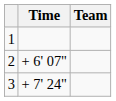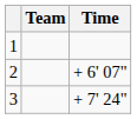 <table class="wikitable">
 <tr>
 <th></th>
+<th>Team</th>
 <th>Time</th>
-<th>Team</th>
 </tr>
 <tr>
 <td>1</td>
+<td><strong></strong></td>
 <td align="right"></td>
-<td><strong></strong></td>
 </tr>
 <tr>
 <td>2</td>
+<td></td>
 <td align="right">+ 6' 07"</td>
-<td></td>
 </tr>
 <tr>
 <td>3</td>
+<td></td>
 <td align="right">+ 7' 24"</td>
-<td></td>
 </tr>
 </table>
